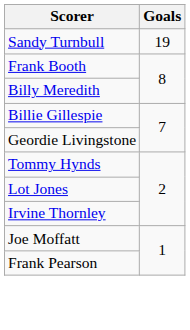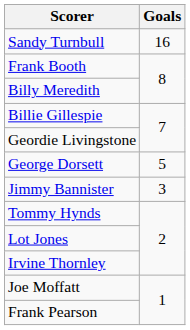 <table class="wikitable">
 <tr>
 <th>Scorer</th>
 <th>Goals</th>
 </tr>
 <tr>
 <td> <a href='#'>Sandy Turnbull</a></td>
-<td align=center>19</td>
+<td align=center>16</td>
 </tr>
 <tr>
 <td> <a href='#'>Frank Booth</a></td>
 <td rowspan="2" align=center>8</td>
 </tr>
 <tr>
 <td> <a href='#'>Billy Meredith</a></td>
 </tr>
 <tr>
 <td> <a href='#'>Billie Gillespie</a></td>
 <td rowspan="2" align=center>7</td>
 </tr>
 <tr>
 <td>Geordie Livingstone</td>
+</tr>
+<tr>
+<td> <a href='#'>George Dorsett</a></td>
+<td align=center>5</td>
+</tr>
+<tr>
+<td> <a href='#'>Jimmy Bannister</a></td>
+<td align=center>3</td>
 </tr>
 <tr>
 <td> <a href='#'>Tommy Hynds</a></td>
 <td rowspan="3" align=center>2</td>
 </tr>
 <tr>
 <td> <a href='#'>Lot Jones</a></td>
 </tr>
 <tr>
 <td> <a href='#'>Irvine Thornley</a></td>
 </tr>
 <tr>
 <td>Joe Moffatt</td>
 <td rowspan="2" align=center>1</td>
 </tr>
 <tr>
 <td>Frank Pearson</td>
 </tr>
 </table>
